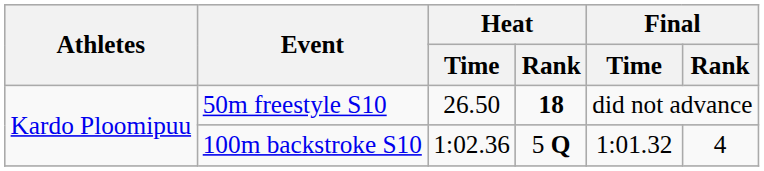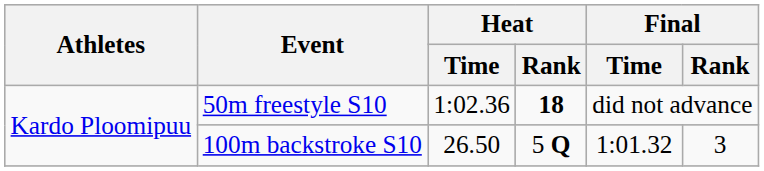 <table class=wikitable>
 <tr>
 <th rowspan="2">Athletes</th>
 <th rowspan="2">Event</th>
 <th colspan="2">Heat</th>
 <th colspan="2">Final</th>
 </tr>
 <tr>
 <th>Time</th>
 <th>Rank</th>
 <th>Time</th>
 <th>Rank</th>
 </tr>
 <tr align=center>
 <td align=left rowspan=2><a href='#'>Kardo Ploomipuu</a></td>
 <td align=left><a href='#'>50m freestyle S10</a></td>
-<td>26.50</td>
+<td>1:02.36</td>
 <td><strong>18</strong></td>
 <td colspan=2>did not advance</td>
 </tr>
 <tr align=center>
 <td align=left><a href='#'>100m backstroke S10</a></td>
-<td>1:02.36</td>
+<td>26.50</td>
 <td>5 <strong>Q</strong></td>
 <td>1:01.32</td>
-<td>4</td>
+<td>3</td>
 </tr>
 </table>
